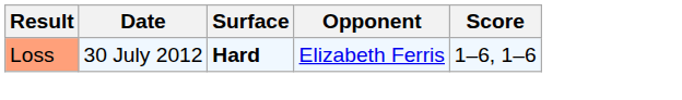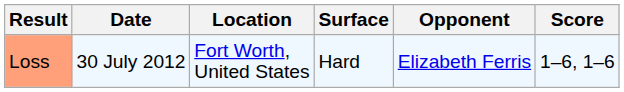 <table class="sortable wikitable">
 <tr>
 <th>Result</th>
 <th>Date</th>
+<th>Location</th>
 <th>Surface</th>
 <th>Opponent</th>
 <th>Score</th>
 </tr>
 <tr style="background:#f0f8ff;">
 <td bgcolor="FFA07A">Loss</td>
 <td>30 July 2012</td>
-<td><strong>Hard</strong></td>
+<td><a href='#'>Fort Worth</a>, <br>United States</td>
+<td>Hard</td>
 <td> <a href='#'>Elizabeth Ferris</a></td>
 <td>1–6, 1–6</td>
 </tr>
 </table>
